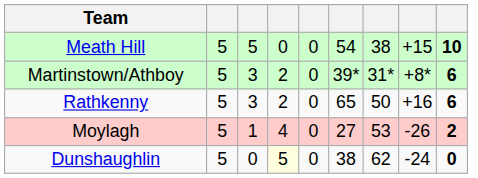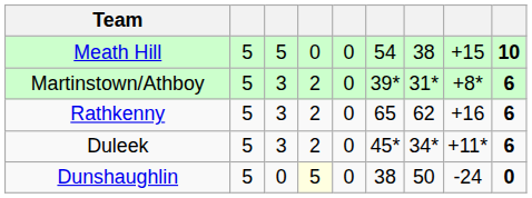 <table class="wikitable" style="text-align:center">
 <tr>
 <th width="175">Team</th>
 <th width="20"></th>
 <th width="20"></th>
 <th width="20"></th>
 <th width="20"></th>
 <th width="20"></th>
 <th width="20"></th>
 <th width="20"></th>
 <th width="20"></th>
 </tr>
 <tr style="background:#cfc;">
 <td><a href='#'>Meath Hill</a></td>
 <td>5</td>
 <td>5</td>
 <td>0</td>
 <td>0</td>
 <td>54</td>
 <td>38</td>
 <td>+15</td>
 <td><strong>10</strong></td>
 </tr>
 <tr style="background:#cfc;">
 <td>Martinstown/Athboy</td>
 <td>5</td>
 <td>3</td>
 <td>2</td>
 <td>0</td>
 <td>39*</td>
 <td>31*</td>
 <td>+8*</td>
 <td><strong>6</strong></td>
 </tr>
 <tr>
 <td><a href='#'>Rathkenny</a></td>
 <td>5</td>
 <td>3</td>
 <td>2</td>
 <td>0</td>
 <td>65</td>
-<td>50</td>
+<td>62</td>
 <td>+16</td>
 <td><strong>6</strong></td>
 </tr>
-<tr style="background:#fcc;">
-<td>Moylagh</td>
+<tr>
+<td>Duleek</td>
 <td>5</td>
-<td>1</td>
-<td>4</td>
+<td>3</td>
+<td>2</td>
 <td>0</td>
-<td>27</td>
-<td>53</td>
-<td>-26</td>
-<td><strong>2</strong></td>
+<td>45*</td>
+<td>34*</td>
+<td>+11*</td>
+<td><strong>6</strong></td>
 </tr>
 <tr>
 <td><a href='#'>Dunshaughlin</a></td>
 <td>5</td>
 <td>0</td>
 <td style="background: lightyellow;">5</td>
 <td>0</td>
 <td>38</td>
-<td>62</td>
+<td>50</td>
 <td>-24</td>
 <td><strong>0</strong></td>
 </tr>
 </table>
